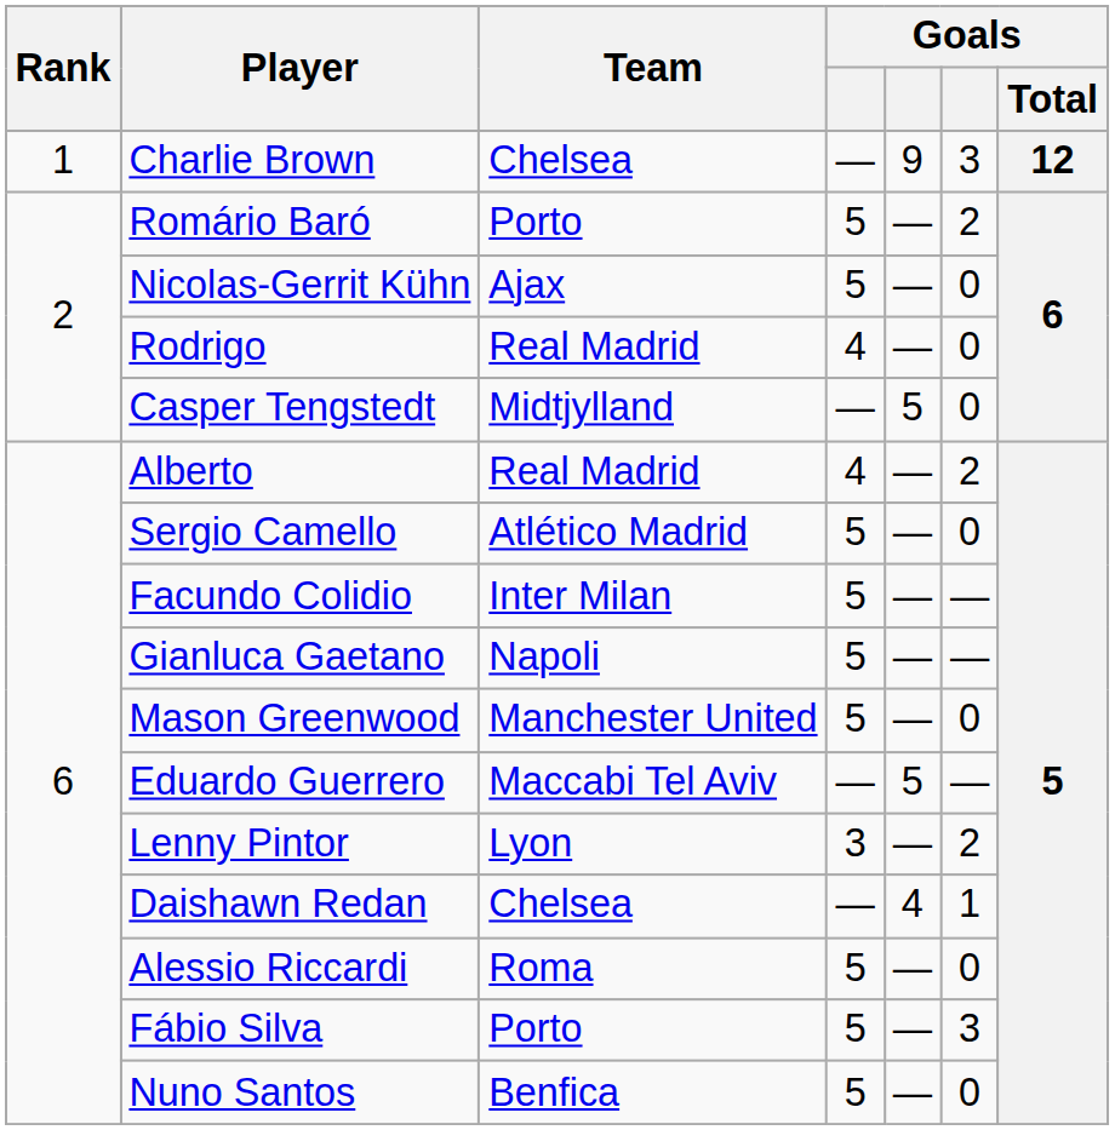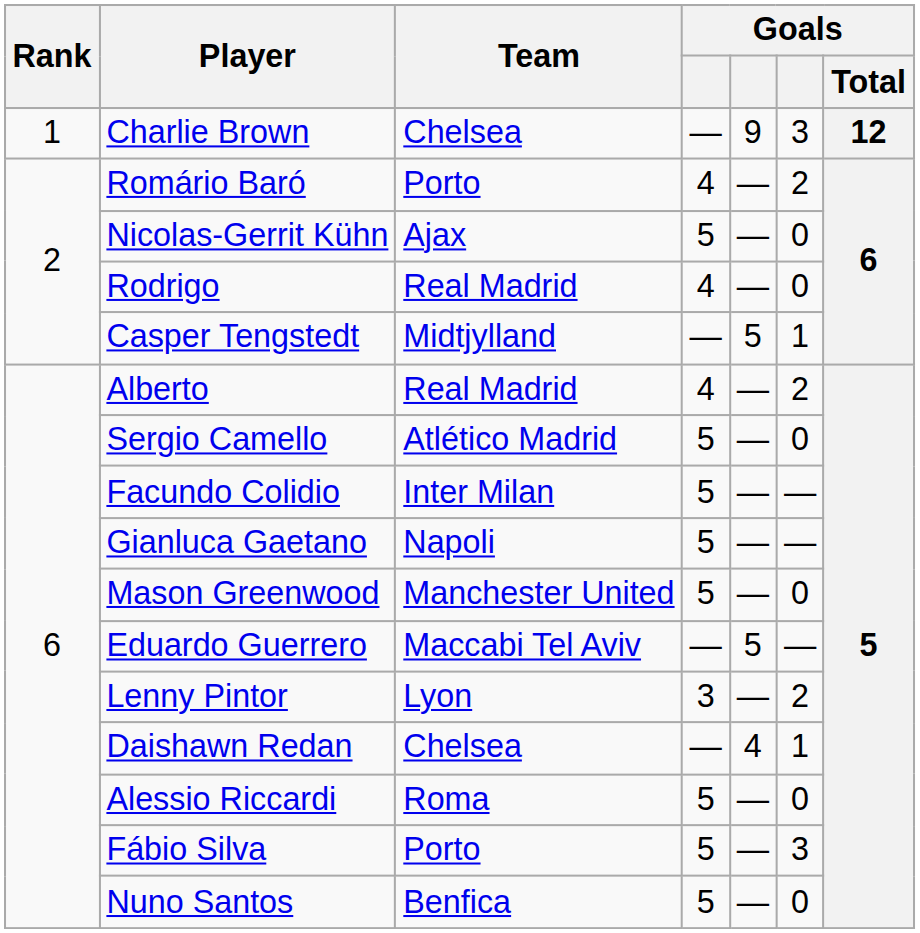 <table class="wikitable" style="text-align:center">
 <tr>
 <th rowspan=2>Rank</th>
 <th rowspan=2>Player</th>
 <th rowspan=2>Team</th>
 <th colspan=4>Goals</th>
 </tr>
 <tr>
 <th></th>
 <th></th>
 <th></th>
 <th>Total</th>
 </tr>
 <tr>
 <td>1</td>
 <td align=left> <a href='#'>Charlie Brown</a></td>
 <td align=left> <a href='#'>Chelsea</a></td>
 <td>—</td>
 <td>9</td>
 <td>3</td>
 <th>12</th>
 </tr>
 <tr>
 <td rowspan=4>2</td>
 <td align=left> <a href='#'>Romário Baró</a></td>
 <td align=left> <a href='#'>Porto</a></td>
-<td>5</td>
+<td>4</td>
 <td>—</td>
 <td>2</td>
 <th rowspan=4>6</th>
 </tr>
 <tr>
 <td align=left> <a href='#'>Nicolas-Gerrit Kühn</a></td>
 <td align=left> <a href='#'>Ajax</a></td>
 <td>5</td>
 <td>—</td>
 <td>0</td>
 </tr>
 <tr>
 <td align=left> <a href='#'>Rodrigo</a></td>
 <td align=left> <a href='#'>Real Madrid</a></td>
 <td>4</td>
 <td>—</td>
 <td>0</td>
 </tr>
 <tr>
 <td align=left> <a href='#'>Casper Tengstedt</a></td>
 <td align=left> <a href='#'>Midtjylland</a></td>
 <td>—</td>
 <td>5</td>
-<td>0</td>
+<td>1</td>
 </tr>
 <tr>
 <td rowspan=11>6</td>
 <td align=left> <a href='#'>Alberto</a></td>
 <td align=left> <a href='#'>Real Madrid</a></td>
 <td>4</td>
 <td>—</td>
 <td>2</td>
 <th rowspan=11>5</th>
 </tr>
 <tr>
 <td align=left> <a href='#'>Sergio Camello</a></td>
 <td align=left> <a href='#'>Atlético Madrid</a></td>
 <td>5</td>
 <td>—</td>
 <td>0</td>
 </tr>
 <tr>
 <td align=left> <a href='#'>Facundo Colidio</a></td>
 <td align=left> <a href='#'>Inter Milan</a></td>
 <td>5</td>
 <td>—</td>
 <td>—</td>
 </tr>
 <tr>
 <td align=left> <a href='#'>Gianluca Gaetano</a></td>
 <td align=left> <a href='#'>Napoli</a></td>
 <td>5</td>
 <td>—</td>
 <td>—</td>
 </tr>
 <tr>
 <td align=left> <a href='#'>Mason Greenwood</a></td>
 <td align=left> <a href='#'>Manchester United</a></td>
 <td>5</td>
 <td>—</td>
 <td>0</td>
 </tr>
 <tr>
 <td align=left> <a href='#'>Eduardo Guerrero</a></td>
 <td align=left> <a href='#'>Maccabi Tel Aviv</a></td>
 <td>—</td>
 <td>5</td>
 <td>—</td>
 </tr>
 <tr>
 <td align=left> <a href='#'>Lenny Pintor</a></td>
 <td align=left> <a href='#'>Lyon</a></td>
 <td>3</td>
 <td>—</td>
 <td>2</td>
 </tr>
 <tr>
 <td align=left> <a href='#'>Daishawn Redan</a></td>
 <td align=left> <a href='#'>Chelsea</a></td>
 <td>—</td>
 <td>4</td>
 <td>1</td>
 </tr>
 <tr>
 <td align=left> <a href='#'>Alessio Riccardi</a></td>
 <td align=left> <a href='#'>Roma</a></td>
 <td>5</td>
 <td>—</td>
 <td>0</td>
 </tr>
 <tr>
 <td align=left> <a href='#'>Fábio Silva</a></td>
 <td align=left> <a href='#'>Porto</a></td>
 <td>5</td>
 <td>—</td>
 <td>3</td>
 </tr>
 <tr>
 <td align=left> <a href='#'>Nuno Santos</a></td>
 <td align=left> <a href='#'>Benfica</a></td>
 <td>5</td>
 <td>—</td>
 <td>0</td>
 </tr>
 </table>
